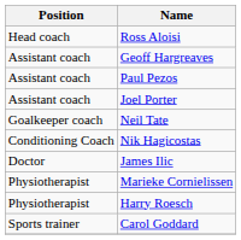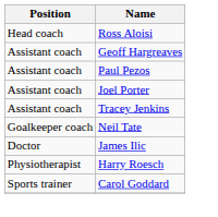 <table class="wikitable">
 <tr>
 <th>Position</th>
 <th>Name</th>
 </tr>
 <tr>
 <td>Head coach</td>
 <td> <a href='#'>Ross Aloisi</a></td>
 </tr>
 <tr>
 <td>Assistant coach</td>
 <td> <a href='#'>Geoff Hargreaves</a></td>
 </tr>
 <tr>
 <td>Assistant coach</td>
 <td> <a href='#'>Paul Pezos</a></td>
 </tr>
 <tr>
 <td>Assistant coach</td>
 <td> <a href='#'>Joel Porter</a></td>
 </tr>
 <tr>
+<td>Assistant coach</td>
+<td> <a href='#'>Tracey Jenkins</a></td>
+</tr>
+<tr>
 <td>Goalkeeper coach</td>
 <td> <a href='#'>Neil Tate</a></td>
 </tr>
 <tr>
-<td>Conditioning Coach</td>
-<td> <a href='#'>Nik Hagicostas</a></td>
-</tr>
-<tr>
 <td>Doctor</td>
 <td> <a href='#'>James Ilic</a></td>
-</tr>
-<tr>
-<td>Physiotherapist</td>
-<td> <a href='#'>Marieke Cornielissen</a></td>
 </tr>
 <tr>
 <td>Physiotherapist</td>
 <td> <a href='#'>Harry Roesch</a></td>
 </tr>
 <tr>
 <td>Sports trainer</td>
 <td> <a href='#'>Carol Goddard</a></td>
 </tr>
 <tr>
 </tr>
 </table>
